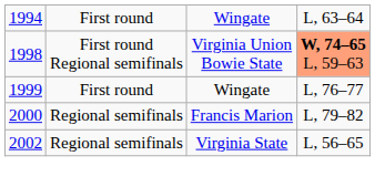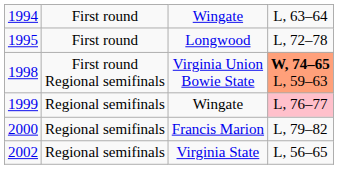 <table class="wikitable">
 <tr align="center">
 <td><a href='#'>1994</a></td>
 <td>First round</td>
 <td><a href='#'>Wingate</a></td>
 <td>L, 63–64</td>
+</tr>
+<tr align="center">
+<td><a href='#'>1995</a></td>
+<td>First round</td>
+<td><a href='#'>Longwood</a></td>
+<td>L, 72–78</td>
 </tr>
 <tr align="center">
 <td><a href='#'>1998</a></td>
 <td>First round<br>Regional semifinals</td>
 <td><a href='#'>Virginia Union</a><br><a href='#'>Bowie State</a></td>
 <td style="background: lightsalmon;"><strong>W, 74–65</strong><br>L, 59–63</td>
 </tr>
 <tr align="center">
 <td><a href='#'>1999</a></td>
-<td>First round</td>
+<td>Regional semifinals</td>
 <td>Wingate</td>
-<td>L, 76–77</td>
+<td style="background: pink;">L, 76–77</td>
 </tr>
 <tr align="center">
 <td><a href='#'>2000</a></td>
 <td>Regional semifinals</td>
 <td><a href='#'>Francis Marion</a></td>
 <td>L, 79–82</td>
 </tr>
 <tr align="center">
 <td><a href='#'>2002</a></td>
 <td>Regional semifinals</td>
 <td><a href='#'>Virginia State</a></td>
 <td>L, 56–65</td>
 </tr>
 </table>
